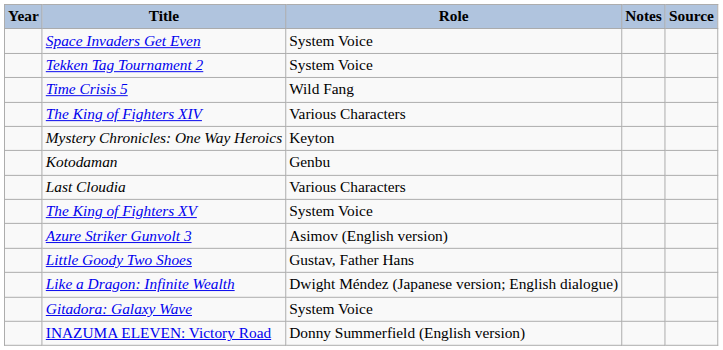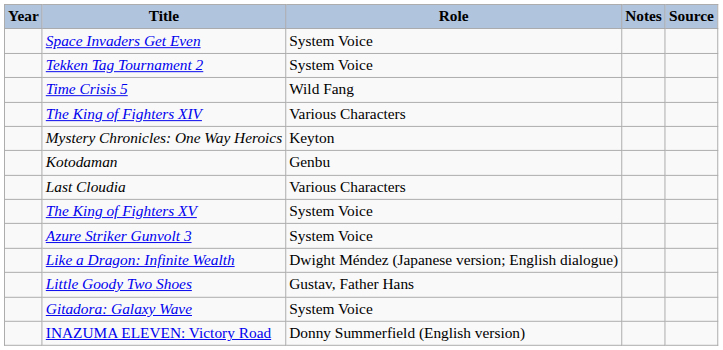 <table class="wikitable sortable plainrowheaders">
 <tr>
 <th style="background:#b0c4de;">Year </th>
 <th style="background:#b0c4de;">Title</th>
 <th style="background:#b0c4de;">Role </th>
 <th style="background:#b0c4de;" class="unsortable">Notes </th>
 <th style="background:#b0c4de;" class="unsortable">Source</th>
 </tr>
 <tr>
 <td></td>
 <td><em><a href='#'>Space Invaders Get Even</a></em></td>
 <td>System Voice</td>
 <td> </td>
 <td></td>
 </tr>
 <tr>
 <td></td>
 <td><em><a href='#'>Tekken Tag Tournament 2</a></em></td>
 <td>System Voice</td>
 <td></td>
 <td></td>
 </tr>
 <tr>
 <td></td>
 <td><em><a href='#'>Time Crisis 5</a></em></td>
 <td>Wild Fang</td>
 <td> </td>
 <td></td>
 </tr>
 <tr>
 <td></td>
 <td><em><a href='#'>The King of Fighters XIV</a></em></td>
 <td>Various Characters</td>
 <td> </td>
 <td></td>
 </tr>
 <tr>
 <td></td>
 <td><em>Mystery Chronicles: One Way Heroics</em></td>
 <td>Keyton</td>
 <td> </td>
 <td></td>
 </tr>
 <tr>
 <td></td>
 <td><em>Kotodaman</em></td>
 <td>Genbu</td>
 <td> </td>
 <td></td>
 </tr>
 <tr>
 <td></td>
 <td><em>Last Cloudia</em></td>
 <td>Various Characters</td>
 <td> </td>
 <td></td>
 </tr>
 <tr>
 <td></td>
 <td><em><a href='#'>The King of Fighters XV</a></em></td>
 <td>System Voice</td>
 <td> </td>
 <td></td>
 </tr>
 <tr>
 <td></td>
 <td><em><a href='#'>Azure Striker Gunvolt 3</a></em></td>
-<td>Asimov (English version)</td>
+<td>System Voice</td>
+<td> </td>
+<td></td>
+</tr>
+<tr>
+<td></td>
+<td><em><a href='#'>Like a Dragon: Infinite Wealth</a></em></td>
+<td>Dwight Méndez (Japanese version; English dialogue)</td>
 <td> </td>
 <td></td>
 </tr>
 <tr>
 <td></td>
 <td><em><a href='#'>Little Goody Two Shoes</a></em></td>
 <td>Gustav, Father Hans</td>
-<td> </td>
-<td></td>
-</tr>
-<tr>
-<td></td>
-<td><em><a href='#'>Like a Dragon: Infinite Wealth</a></em></td>
-<td>Dwight Méndez (Japanese version; English dialogue)</td>
 <td> </td>
 <td></td>
 </tr>
 <tr>
 <td></td>
 <td><em><a href='#'>Gitadora: Galaxy Wave</a></em></td>
 <td>System Voice</td>
 <td> </td>
 <td></td>
 </tr>
 <tr>
 <td></td>
 <td><a href='#'>INAZUMA ELEVEN: Victory Road</a></td>
 <td>Donny Summerfield (English version)</td>
 <td> </td>
 <td></td>
 </tr>
 </table>
